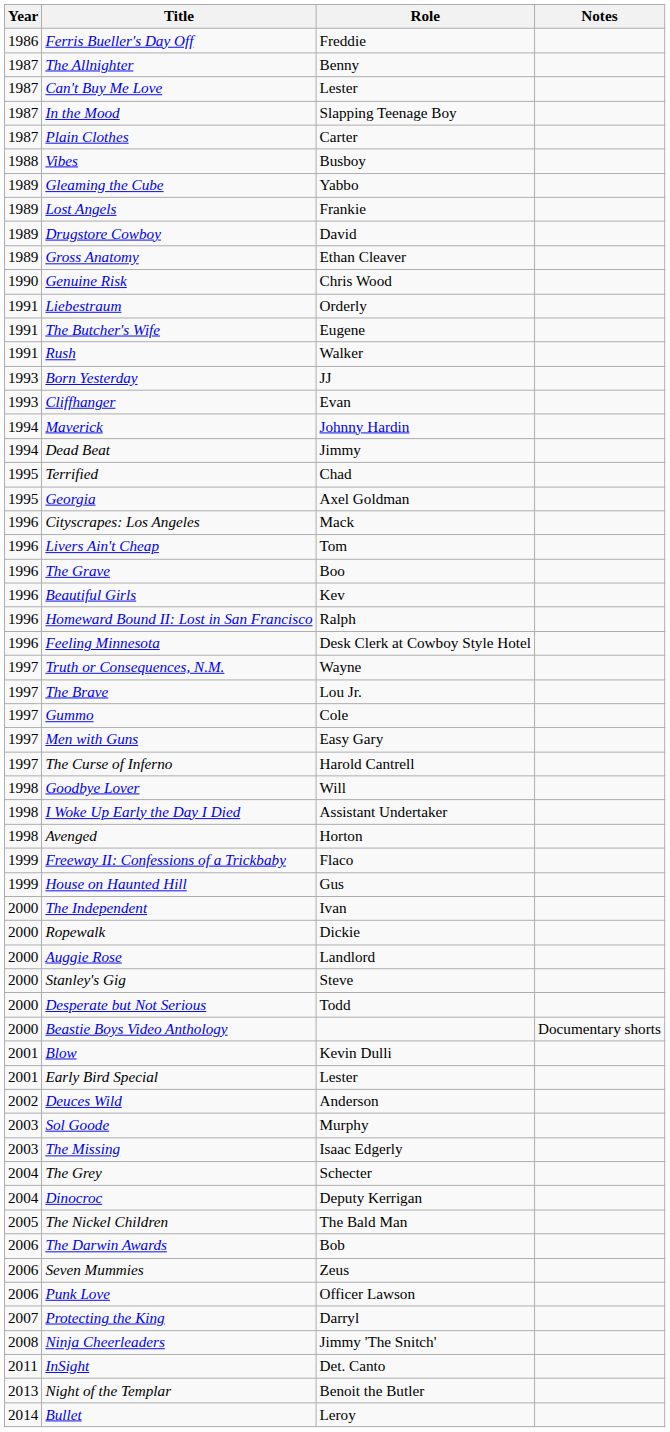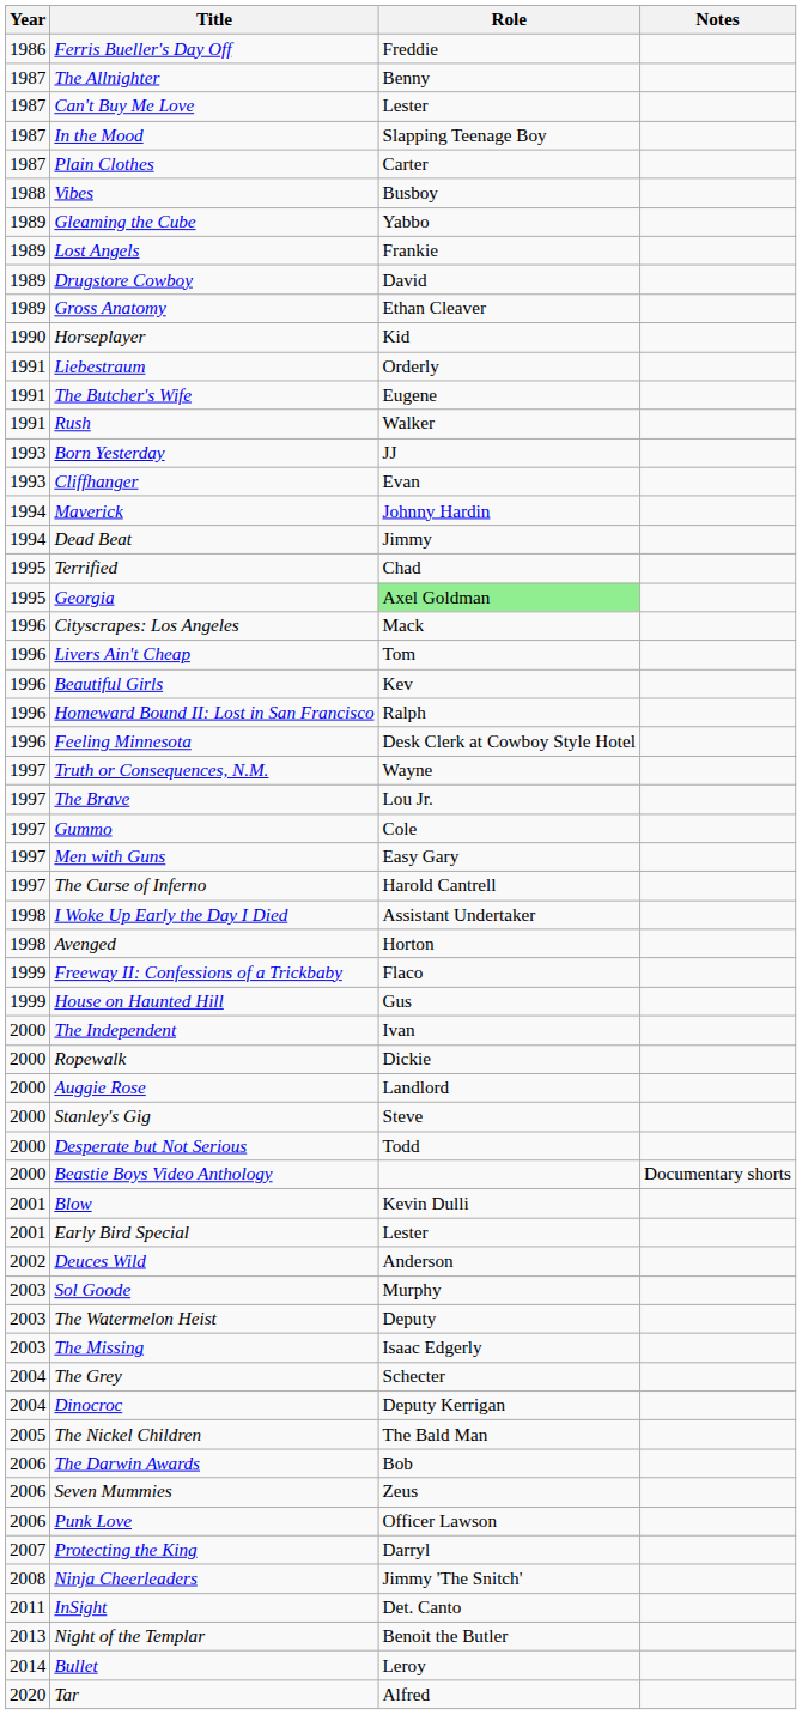 <table class="wikitable">
 <tr>
 <th>Year</th>
 <th>Title</th>
 <th>Role</th>
 <th>Notes</th>
 </tr>
 <tr>
 <td>1986</td>
 <td><em><a href='#'>Ferris Bueller's Day Off</a></em></td>
 <td>Freddie</td>
 <td></td>
 </tr>
 <tr>
 <td>1987</td>
 <td><a href='#'><em>The Allnighter</em></a></td>
 <td>Benny</td>
 <td></td>
 </tr>
 <tr>
 <td>1987</td>
 <td><a href='#'><em>Can't Buy Me Love</em></a></td>
 <td>Lester</td>
 <td></td>
 </tr>
 <tr>
 <td>1987</td>
 <td><a href='#'><em>In the Mood</em></a></td>
 <td>Slapping Teenage Boy</td>
 <td></td>
 </tr>
 <tr>
 <td>1987</td>
 <td><a href='#'><em>Plain Clothes</em></a></td>
 <td>Carter</td>
 <td></td>
 </tr>
 <tr>
 <td>1988</td>
 <td><a href='#'><em>Vibes</em></a></td>
 <td>Busboy</td>
 <td></td>
 </tr>
 <tr>
 <td>1989</td>
 <td><em><a href='#'>Gleaming the Cube</a></em></td>
 <td>Yabbo</td>
 <td></td>
 </tr>
 <tr>
 <td>1989</td>
 <td><em><a href='#'>Lost Angels</a></em></td>
 <td>Frankie</td>
 <td></td>
 </tr>
 <tr>
 <td>1989</td>
 <td><em><a href='#'>Drugstore Cowboy</a></em></td>
 <td>David</td>
 <td></td>
 </tr>
 <tr>
 <td>1989</td>
 <td><a href='#'><em>Gross Anatomy</em></a></td>
 <td>Ethan Cleaver</td>
 <td></td>
 </tr>
 <tr>
 <td>1990</td>
-<td><em><a href='#'>Genuine Risk</a></em></td>
-<td>Chris Wood</td>
+<td><em>Horseplayer</em></td>
+<td>Kid</td>
 <td></td>
 </tr>
 <tr>
 <td>1991</td>
 <td><a href='#'><em>Liebestraum</em></a></td>
 <td>Orderly</td>
 <td></td>
 </tr>
 <tr>
 <td>1991</td>
 <td><em><a href='#'>The Butcher's Wife</a></em></td>
 <td>Eugene</td>
 <td></td>
 </tr>
 <tr>
 <td>1991</td>
 <td><a href='#'><em>Rush</em></a></td>
 <td>Walker</td>
 <td></td>
 </tr>
 <tr>
 <td>1993</td>
 <td><a href='#'><em>Born Yesterday</em></a></td>
 <td>JJ</td>
 <td></td>
 </tr>
 <tr>
 <td>1993</td>
 <td><a href='#'><em>Cliffhanger</em></a></td>
 <td>Evan</td>
 <td></td>
 </tr>
 <tr>
 <td>1994</td>
 <td><a href='#'><em>Maverick</em></a></td>
 <td><a href='#'>Johnny Hardin</a></td>
 <td></td>
 </tr>
 <tr>
 <td>1994</td>
 <td><em>Dead Beat</em></td>
 <td>Jimmy</td>
 <td></td>
 </tr>
 <tr>
 <td>1995</td>
 <td><em>Terrified</em></td>
 <td>Chad</td>
 <td></td>
 </tr>
 <tr>
 <td>1995</td>
 <td><a href='#'><em>Georgia</em></a></td>
-<td>Axel Goldman</td>
+<td style="background: lightgreen;">Axel Goldman</td>
 <td></td>
 </tr>
 <tr>
 <td>1996</td>
 <td><em>Cityscrapes: Los Angeles</em></td>
 <td>Mack</td>
 <td></td>
 </tr>
 <tr>
 <td>1996</td>
 <td><em><a href='#'>Livers Ain't Cheap</a></em></td>
 <td>Tom</td>
-<td></td>
-</tr>
-<tr>
-<td>1996</td>
-<td><a href='#'><em>The Grave</em></a></td>
-<td>Boo</td>
 <td></td>
 </tr>
 <tr>
 <td>1996</td>
 <td><a href='#'><em>Beautiful Girls</em></a></td>
 <td>Kev</td>
 <td></td>
 </tr>
 <tr>
 <td>1996</td>
 <td><em><a href='#'>Homeward Bound II: Lost in San Francisco</a></em></td>
 <td>Ralph</td>
 <td></td>
 </tr>
 <tr>
 <td>1996</td>
 <td><em><a href='#'>Feeling Minnesota</a></em></td>
 <td>Desk Clerk at Cowboy Style Hotel</td>
 <td></td>
 </tr>
 <tr>
 <td>1997</td>
 <td><a href='#'><em>Truth or Consequences, N.M.</em></a></td>
 <td>Wayne</td>
 <td></td>
 </tr>
 <tr>
 <td>1997</td>
 <td><a href='#'><em>The Brave</em></a></td>
 <td>Lou Jr.</td>
 <td></td>
 </tr>
 <tr>
 <td>1997</td>
 <td><em><a href='#'>Gummo</a></em></td>
 <td>Cole</td>
 <td></td>
 </tr>
 <tr>
 <td>1997</td>
 <td><em><a href='#'>Men with Guns</a></em></td>
 <td>Easy Gary</td>
 <td></td>
 </tr>
 <tr>
 <td>1997</td>
 <td><em>The Curse of Inferno</em></td>
 <td>Harold Cantrell</td>
-<td></td>
-</tr>
-<tr>
-<td>1998</td>
-<td><em><a href='#'>Goodbye Lover</a></em></td>
-<td>Will</td>
 <td></td>
 </tr>
 <tr>
 <td>1998</td>
 <td><em><a href='#'>I Woke Up Early the Day I Died</a></em></td>
 <td>Assistant Undertaker</td>
 <td></td>
 </tr>
 <tr>
 <td>1998</td>
 <td><em>Avenged</em></td>
 <td>Horton</td>
 <td></td>
 </tr>
 <tr>
 <td>1999</td>
 <td><em><a href='#'>Freeway II: Confessions of a Trickbaby</a></em></td>
 <td>Flaco</td>
 <td></td>
 </tr>
 <tr>
 <td>1999</td>
 <td><a href='#'><em>House on Haunted Hill</em></a></td>
 <td>Gus</td>
 <td></td>
 </tr>
 <tr>
 <td>2000</td>
 <td><a href='#'><em>The Independent</em></a></td>
 <td>Ivan</td>
 <td></td>
 </tr>
 <tr>
 <td>2000</td>
 <td><em>Ropewalk</em></td>
 <td>Dickie</td>
 <td></td>
 </tr>
 <tr>
 <td>2000</td>
 <td><em><a href='#'>Auggie Rose</a></em></td>
 <td>Landlord</td>
 <td></td>
 </tr>
 <tr>
 <td>2000</td>
 <td><em>Stanley's Gig</em></td>
 <td>Steve</td>
 <td></td>
 </tr>
 <tr>
 <td>2000</td>
 <td><em><a href='#'>Desperate but Not Serious</a></em></td>
 <td>Todd</td>
 <td></td>
 </tr>
 <tr>
 <td>2000</td>
 <td><em><a href='#'>Beastie Boys Video Anthology</a></em></td>
 <td></td>
 <td>Documentary shorts</td>
 </tr>
 <tr>
 <td>2001</td>
 <td><a href='#'><em>Blow</em></a></td>
 <td>Kevin Dulli</td>
 <td></td>
 </tr>
 <tr>
 <td>2001</td>
 <td><em>Early Bird Special</em></td>
 <td>Lester</td>
 <td></td>
 </tr>
 <tr>
 <td>2002</td>
 <td><em><a href='#'>Deuces Wild</a></em></td>
 <td>Anderson</td>
 <td></td>
 </tr>
 <tr>
 <td>2003</td>
 <td><em><a href='#'>Sol Goode</a></em></td>
 <td>Murphy</td>
 <td></td>
 </tr>
 <tr>
 <td>2003</td>
+<td><em>The Watermelon Heist</em></td>
+<td>Deputy</td>
+<td></td>
+</tr>
+<tr>
+<td>2003</td>
 <td><a href='#'><em>The Missing</em></a></td>
 <td>Isaac Edgerly</td>
 <td></td>
 </tr>
 <tr>
 <td>2004</td>
 <td><em>The Grey</em></td>
 <td>Schecter</td>
 <td></td>
 </tr>
 <tr>
 <td>2004</td>
 <td><em><a href='#'>Dinocroc</a></em></td>
 <td>Deputy Kerrigan</td>
 <td></td>
 </tr>
 <tr>
 <td>2005</td>
 <td><em>The Nickel Children</em></td>
 <td>The Bald Man</td>
 <td></td>
 </tr>
 <tr>
 <td>2006</td>
 <td><a href='#'><em>The Darwin Awards</em></a></td>
 <td>Bob</td>
 <td></td>
 </tr>
 <tr>
 <td>2006</td>
 <td><em>Seven Mummies</em></td>
 <td>Zeus</td>
 <td></td>
 </tr>
 <tr>
 <td>2006</td>
 <td><em><a href='#'>Punk Love</a></em></td>
 <td>Officer Lawson</td>
 <td></td>
 </tr>
 <tr>
 <td>2007</td>
 <td><em><a href='#'>Protecting the King</a></em></td>
 <td>Darryl</td>
 <td></td>
 </tr>
 <tr>
 <td>2008</td>
 <td><em><a href='#'>Ninja Cheerleaders</a></em></td>
 <td>Jimmy 'The Snitch'</td>
 <td></td>
 </tr>
 <tr>
 <td>2011</td>
 <td><a href='#'><em>InSight</em></a></td>
 <td>Det. Canto</td>
 <td></td>
 </tr>
 <tr>
 <td>2013</td>
 <td><em>Night of the Templar</em></td>
 <td>Benoit the Butler</td>
 <td></td>
 </tr>
 <tr>
 <td>2014</td>
 <td><a href='#'><em>Bullet</em></a></td>
 <td>Leroy</td>
 <td></td>
 </tr>
+<tr>
+<td>2020</td>
+<td><em>Tar</em></td>
+<td>Alfred</td>
+<td></td>
+</tr>
 </table>
